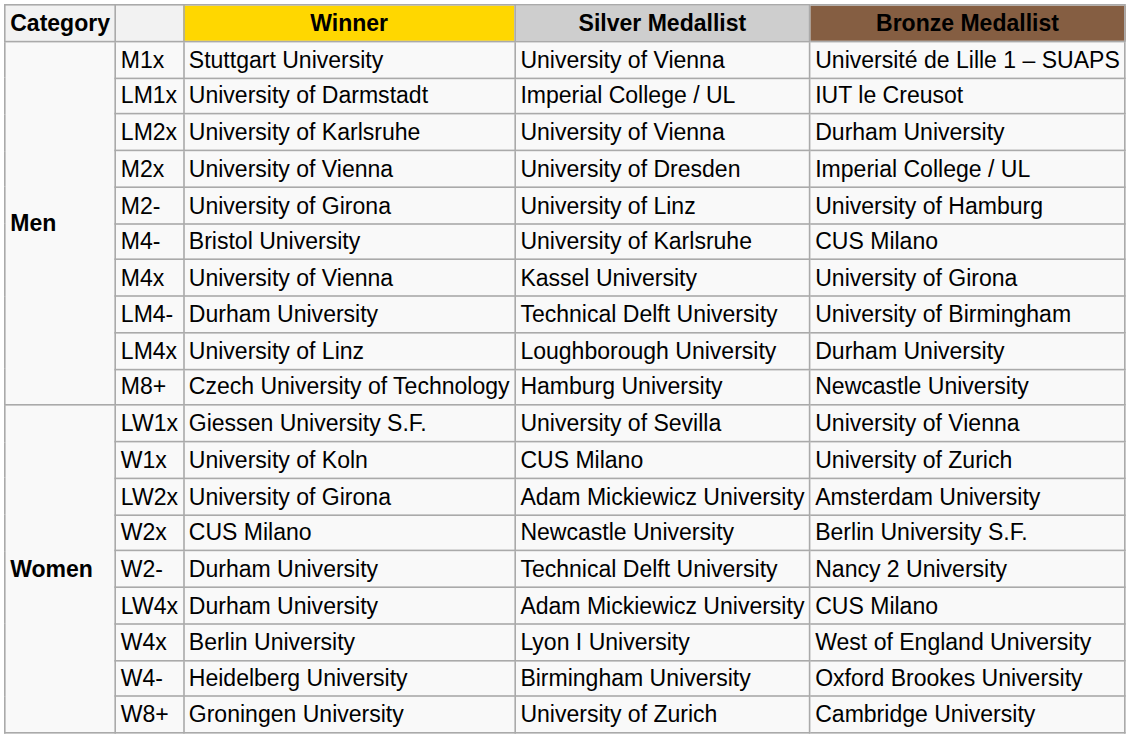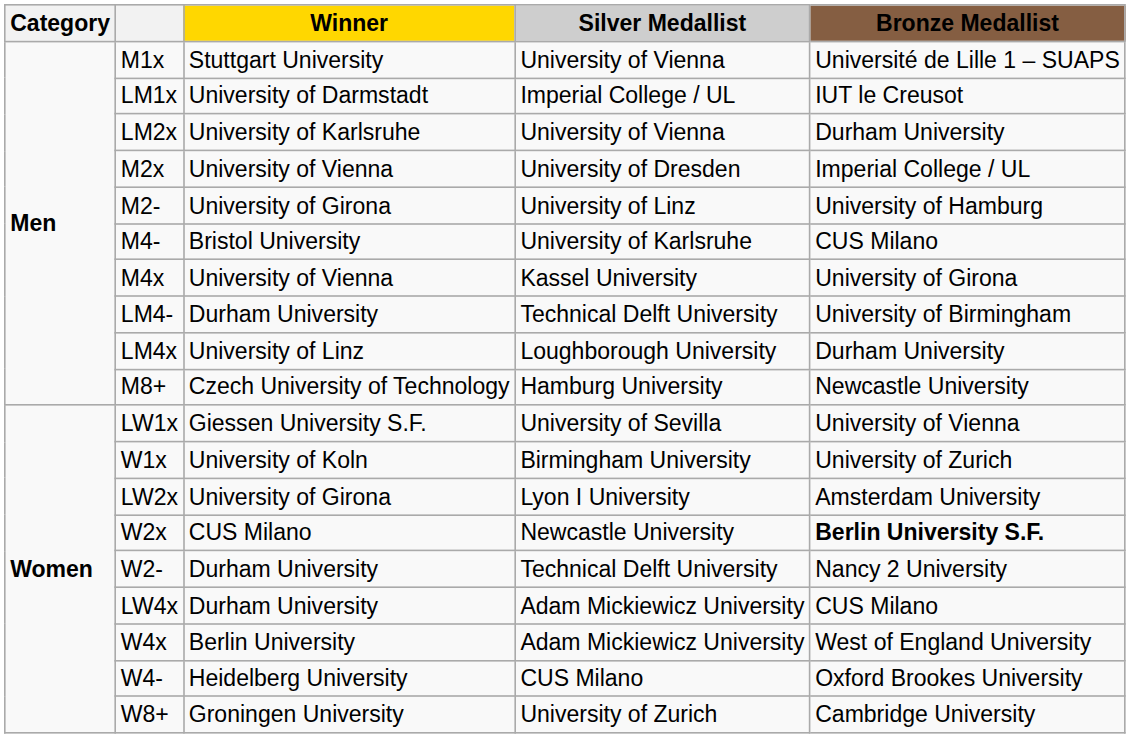 <table class=wikitable style="font-size:90%;">
 <tr>
 <th>Category</th>
 <th></th>
 <th style="background:#FFD700;">Winner</th>
 <th style="background:#CECECE;">Silver Medallist</th>
 <th style="background:#855E42;">Bronze Medallist</th>
 </tr>
 <tr>
 <td rowspan=10><strong>Men</strong></td>
 <td>M1x</td>
 <td>Stuttgart University  <br> </td>
 <td>University of Vienna <br> </td>
 <td>Université de Lille 1 – SUAPS <br> </td>
 </tr>
 <tr>
 <td>LM1x</td>
 <td>University of Darmstadt <br> </td>
 <td>Imperial College / UL <br> </td>
 <td>IUT le Creusot<br> </td>
 </tr>
 <tr>
 <td>LM2x</td>
 <td>University of Karlsruhe <br> </td>
 <td>University of Vienna  <br> </td>
 <td>Durham University<br> </td>
 </tr>
 <tr>
 <td>M2x</td>
 <td>University of Vienna   <br> </td>
 <td>University of Dresden<br> </td>
 <td>Imperial College / UL<br> </td>
 </tr>
 <tr>
 <td>M2-</td>
 <td>University of Girona <br> </td>
 <td>University of Linz   <br> </td>
 <td>University of Hamburg <br> </td>
 </tr>
 <tr>
 <td>M4-</td>
 <td>Bristol University  <br> </td>
 <td>University of Karlsruhe <br> </td>
 <td>CUS Milano <br> </td>
 </tr>
 <tr>
 <td>M4x</td>
 <td>University of Vienna   <br> </td>
 <td>Kassel University <br> </td>
 <td>University of Girona <br> </td>
 </tr>
 <tr>
 <td>LM4-</td>
 <td>Durham University  <br> </td>
 <td>Technical Delft University<br> </td>
 <td>University of Birmingham <br> </td>
 </tr>
 <tr>
 <td>LM4x</td>
 <td>University of Linz <br> </td>
 <td>Loughborough University<br> </td>
 <td>Durham University <br> </td>
 </tr>
 <tr>
 <td>M8+</td>
 <td>Czech University of Technology <br> </td>
 <td>Hamburg University <br> </td>
 <td>Newcastle University <br></td>
 </tr>
 <tr>
 <td rowspan=9><strong>Women</strong></td>
 <td>LW1x</td>
 <td>Giessen University S.F. <br> </td>
 <td>University of Sevilla<br> </td>
 <td>University of Vienna  <br> </td>
 </tr>
 <tr>
 <td>W1x</td>
 <td>University of Koln  <br> </td>
-<td>CUS Milano  <br> </td>
+<td>Birmingham University<br>  </td>
 <td>University of Zurich <br> </td>
 </tr>
 <tr>
 <td>LW2x</td>
 <td>University of Girona  <br> </td>
-<td>Adam Mickiewicz University <br> </td>
+<td>Lyon I University <br> </td>
 <td>Amsterdam University <br> </td>
 </tr>
 <tr>
 <td>W2x</td>
 <td>CUS Milano  <br> </td>
 <td>Newcastle University<br> </td>
-<td>Berlin University S.F.<br> </td>
+<td><strong>Berlin University S.F.<br> </strong></td>
 </tr>
 <tr>
 <td>W2-</td>
 <td>Durham University  <br> </td>
 <td>Technical Delft University<br> </td>
 <td>Nancy 2 University<br> </td>
 </tr>
 <tr>
 <td>LW4x</td>
 <td>Durham University <br> </td>
 <td>Adam Mickiewicz University<br> </td>
 <td>CUS Milano <br> </td>
 </tr>
 <tr>
 <td>W4x</td>
 <td>Berlin University <br> </td>
-<td>Lyon I University <br> </td>
+<td>Adam Mickiewicz University <br> </td>
 <td>West of England University <br> </td>
 </tr>
 <tr>
 <td>W4-</td>
 <td>Heidelberg University <br> </td>
-<td>Birmingham University<br>  </td>
+<td>CUS Milano  <br> </td>
 <td>Oxford Brookes University<br> </td>
 </tr>
 <tr>
 <td>W8+</td>
 <td>Groningen University <br> </td>
 <td>University of Zurich<br> </td>
 <td>Cambridge University<br>  </td>
 </tr>
 </table>
